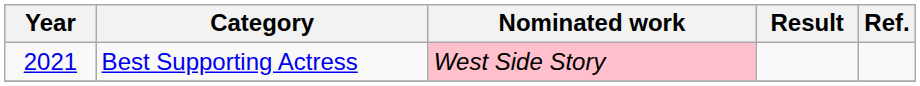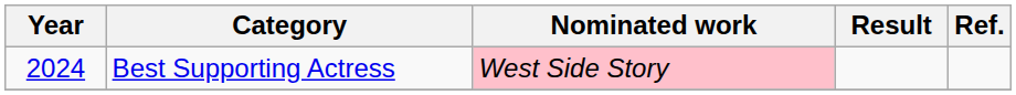 <table class=wikitable>
 <tr>
 <th scope="col" style="width:5em;">Year</th>
 <th scope="col" style="width:26em;">Category</th>
 <th scope="col" style="width:25em;">Nominated work</th>
 <th scope="col" style="width:5em;">Result</th>
 <th>Ref.</th>
 </tr>
 <tr>
-<td style="text-align:center;"><a href='#'>2021</a></td>
+<td style="text-align:center;"><a href='#'>2024</a></td>
 <td><a href='#'>Best Supporting Actress</a></td>
 <td style="background: pink;"><em>West Side Story</em></td>
 <td></td>
 <td style="text-align:center;"></td>
 </tr>
 <tr>
 </tr>
 </table>
